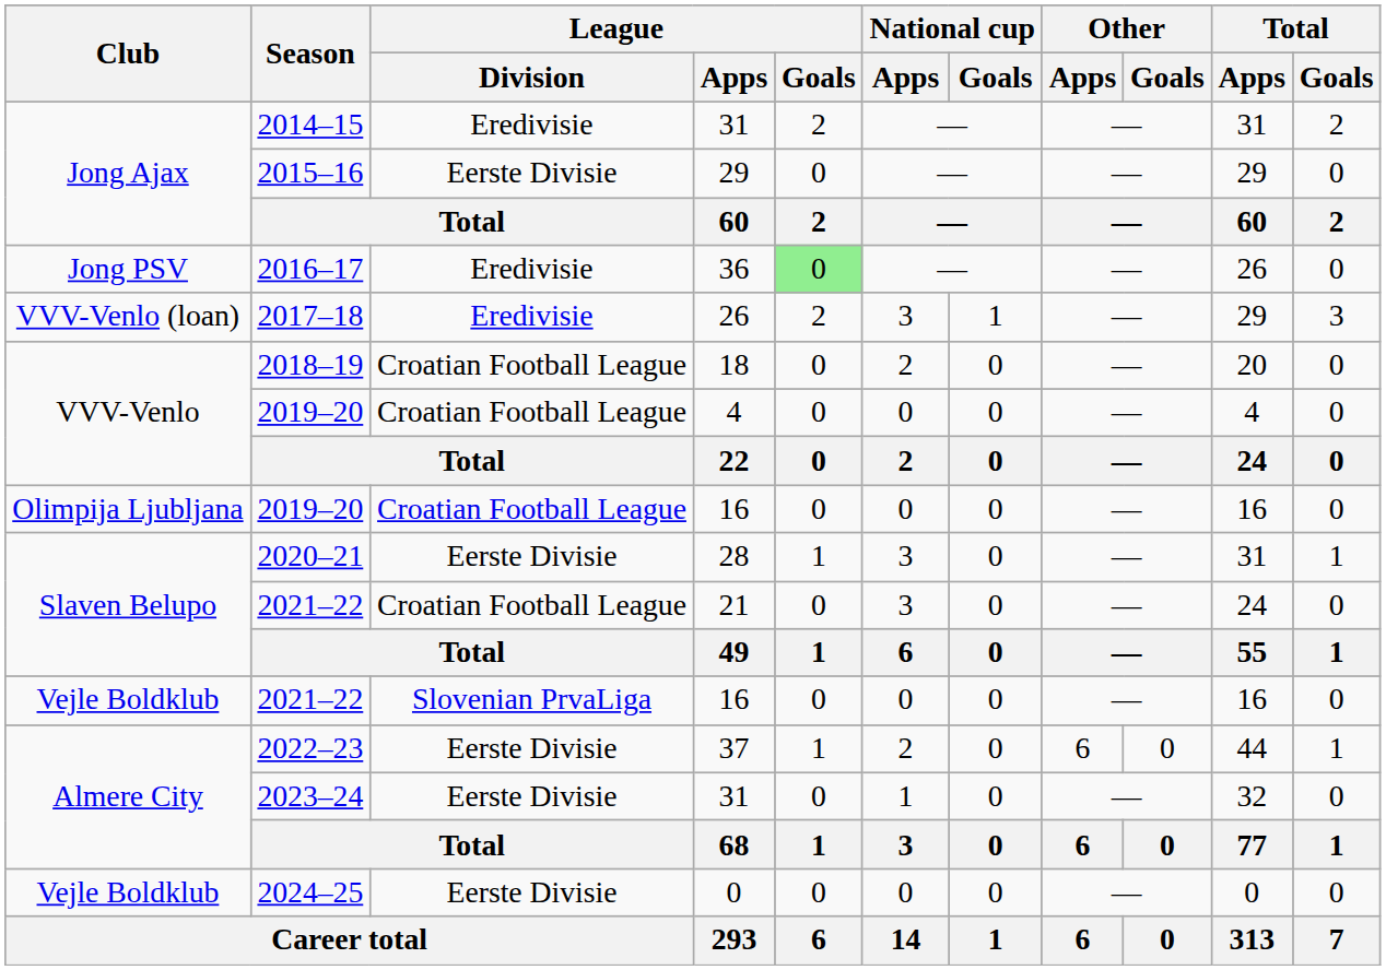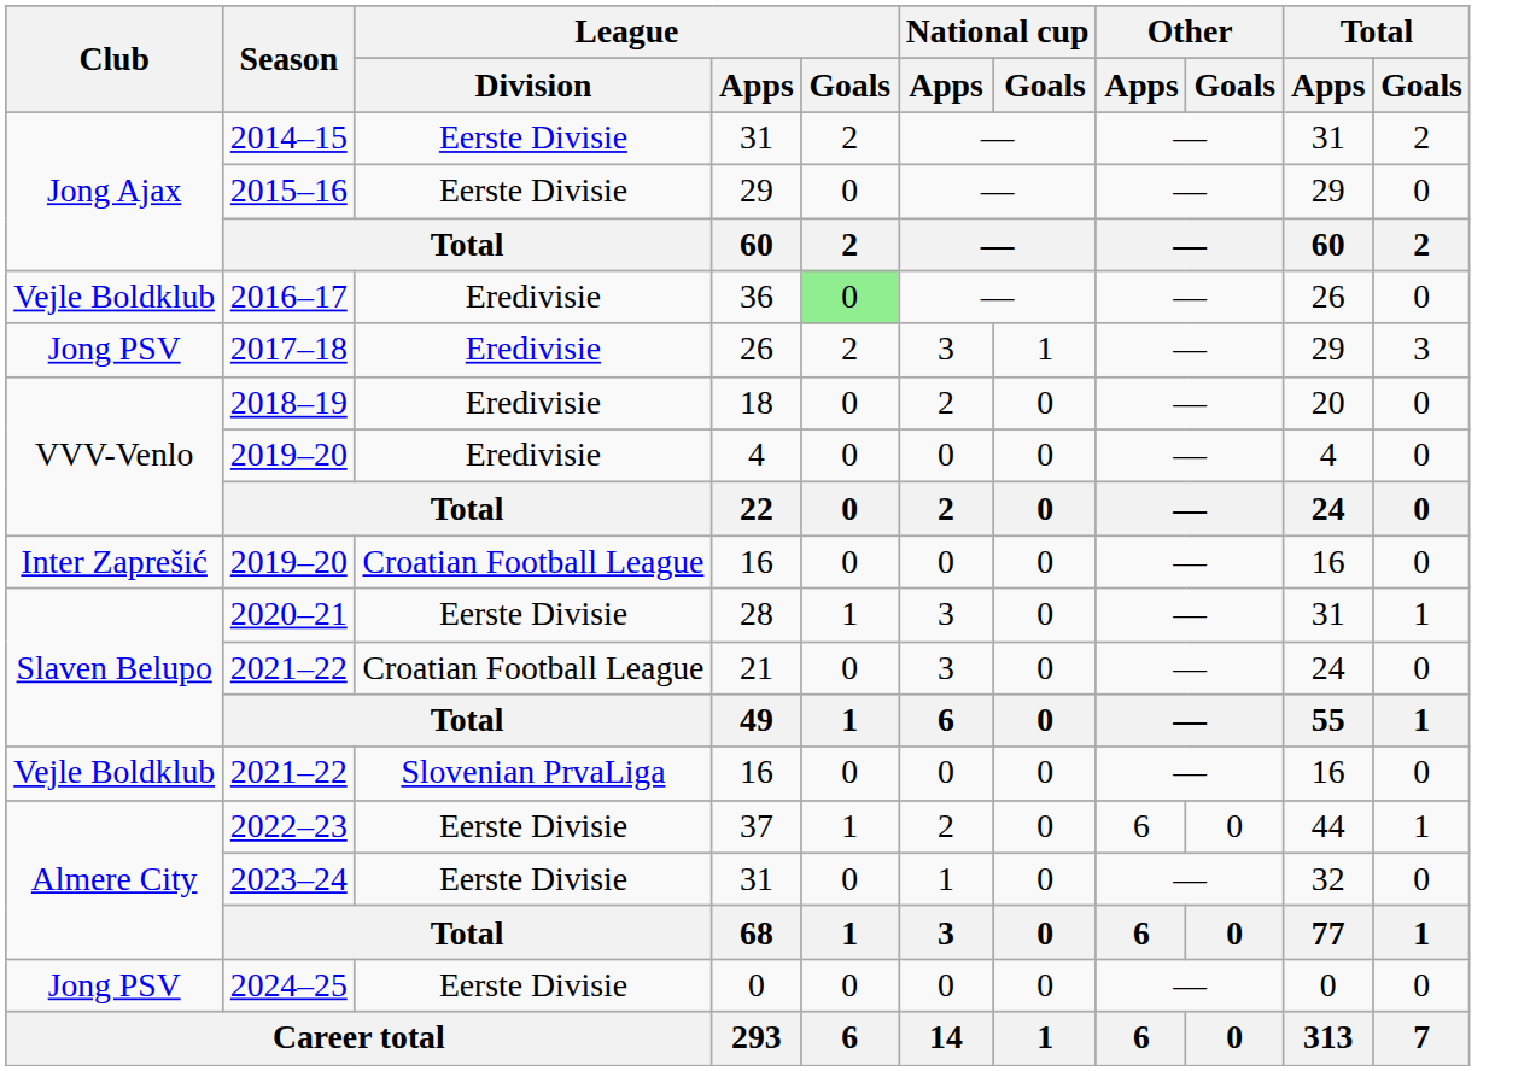 <table class="wikitable" style="text-align:center">
 <tr>
 <th rowspan="2">Club</th>
 <th rowspan="2">Season</th>
 <th colspan="3">League</th>
 <th colspan="2">National cup</th>
 <th colspan="2">Other</th>
 <th colspan="2">Total</th>
 </tr>
 <tr>
 <th>Division</th>
 <th>Apps</th>
 <th>Goals</th>
 <th>Apps</th>
 <th>Goals</th>
 <th>Apps</th>
 <th>Goals</th>
 <th>Apps</th>
 <th>Goals</th>
 </tr>
 <tr>
 <td rowspan="3"><a href='#'>Jong Ajax</a></td>
 <td><a href='#'>2014–15</a></td>
-<td>Eredivisie</td>
+<td><a href='#'>Eerste Divisie</a></td>
 <td>31</td>
 <td>2</td>
 <td colspan="2">—</td>
 <td colspan="2">—</td>
 <td>31</td>
 <td>2</td>
 </tr>
 <tr>
 <td><a href='#'>2015–16</a></td>
 <td>Eerste Divisie</td>
 <td>29</td>
 <td>0</td>
 <td colspan="2">—</td>
 <td colspan="2">—</td>
 <td>29</td>
 <td>0</td>
 </tr>
 <tr>
 <th colspan="2">Total</th>
 <th>60</th>
 <th>2</th>
 <th colspan="2">—</th>
 <th colspan="2">—</th>
 <th>60</th>
 <th>2</th>
 </tr>
 <tr>
-<td><a href='#'>Jong PSV</a></td>
+<td><a href='#'>Vejle Boldklub</a></td>
 <td><a href='#'>2016–17</a></td>
 <td>Eredivisie</td>
 <td>36</td>
 <td style="background: lightgreen;">0</td>
 <td colspan="2">—</td>
 <td colspan="2">—</td>
 <td>26</td>
 <td>0</td>
 </tr>
 <tr>
-<td><a href='#'>VVV-Venlo</a> (loan)</td>
+<td><a href='#'>Jong PSV</a></td>
 <td><a href='#'>2017–18</a></td>
 <td><a href='#'>Eredivisie</a></td>
 <td>26</td>
 <td>2</td>
 <td>3</td>
 <td>1</td>
 <td colspan="2">—</td>
 <td>29</td>
 <td>3</td>
 </tr>
 <tr>
 <td rowspan="3">VVV-Venlo</td>
 <td><a href='#'>2018–19</a></td>
-<td>Croatian Football League</td>
+<td>Eredivisie</td>
 <td>18</td>
 <td>0</td>
 <td>2</td>
 <td>0</td>
 <td colspan="2">—</td>
 <td>20</td>
 <td>0</td>
 </tr>
 <tr>
 <td><a href='#'>2019–20</a></td>
-<td>Croatian Football League</td>
+<td>Eredivisie</td>
 <td>4</td>
 <td>0</td>
 <td>0</td>
 <td>0</td>
 <td colspan="2">—</td>
 <td>4</td>
 <td>0</td>
 </tr>
 <tr>
 <th colspan="2">Total</th>
 <th>22</th>
 <th>0</th>
 <th>2</th>
 <th>0</th>
 <th colspan="2">—</th>
 <th>24</th>
 <th>0</th>
 </tr>
 <tr>
-<td><a href='#'>Olimpija Ljubljana</a></td>
+<td><a href='#'>Inter Zaprešić</a></td>
 <td><a href='#'>2019–20</a></td>
 <td><a href='#'>Croatian Football League</a></td>
 <td>16</td>
 <td>0</td>
 <td>0</td>
 <td>0</td>
 <td colspan="2">—</td>
 <td>16</td>
 <td>0</td>
 </tr>
 <tr>
 <td rowspan="3"><a href='#'>Slaven Belupo</a></td>
 <td><a href='#'>2020–21</a></td>
 <td>Eerste Divisie</td>
 <td>28</td>
 <td>1</td>
 <td>3</td>
 <td>0</td>
 <td colspan="2">—</td>
 <td>31</td>
 <td>1</td>
 </tr>
 <tr>
 <td><a href='#'>2021–22</a></td>
 <td>Croatian Football League</td>
 <td>21</td>
 <td>0</td>
 <td>3</td>
 <td>0</td>
 <td colspan="2">—</td>
 <td>24</td>
 <td>0</td>
 </tr>
 <tr>
 <th colspan="2">Total</th>
 <th>49</th>
 <th>1</th>
 <th>6</th>
 <th>0</th>
 <th colspan="2">—</th>
 <th>55</th>
 <th>1</th>
 </tr>
 <tr>
 <td><a href='#'>Vejle Boldklub</a></td>
 <td><a href='#'>2021–22</a></td>
 <td><a href='#'>Slovenian PrvaLiga</a></td>
 <td>16</td>
 <td>0</td>
 <td>0</td>
 <td>0</td>
 <td colspan="2">—</td>
 <td>16</td>
 <td>0</td>
 </tr>
 <tr>
 <td rowspan="3"><a href='#'>Almere City</a></td>
 <td><a href='#'>2022–23</a></td>
 <td>Eerste Divisie</td>
 <td>37</td>
 <td>1</td>
 <td>2</td>
 <td>0</td>
 <td>6</td>
 <td>0</td>
 <td>44</td>
 <td>1</td>
 </tr>
 <tr>
 <td><a href='#'>2023–24</a></td>
 <td>Eerste Divisie</td>
 <td>31</td>
 <td>0</td>
 <td>1</td>
 <td>0</td>
 <td colspan="2">—</td>
 <td>32</td>
 <td>0</td>
 </tr>
 <tr>
 <th colspan="2">Total</th>
 <th>68</th>
 <th>1</th>
 <th>3</th>
 <th>0</th>
 <th>6</th>
 <th>0</th>
 <th>77</th>
 <th>1</th>
 </tr>
 <tr>
-<td><a href='#'>Vejle Boldklub</a></td>
+<td><a href='#'>Jong PSV</a></td>
 <td><a href='#'>2024–25</a></td>
 <td>Eerste Divisie</td>
 <td>0</td>
 <td>0</td>
 <td>0</td>
 <td>0</td>
 <td colspan="2">—</td>
 <td>0</td>
 <td>0</td>
 </tr>
 <tr>
 <th colspan="3">Career total</th>
 <th>293</th>
 <th>6</th>
 <th>14</th>
 <th>1</th>
 <th>6</th>
 <th>0</th>
 <th>313</th>
 <th>7</th>
 </tr>
 </table>
